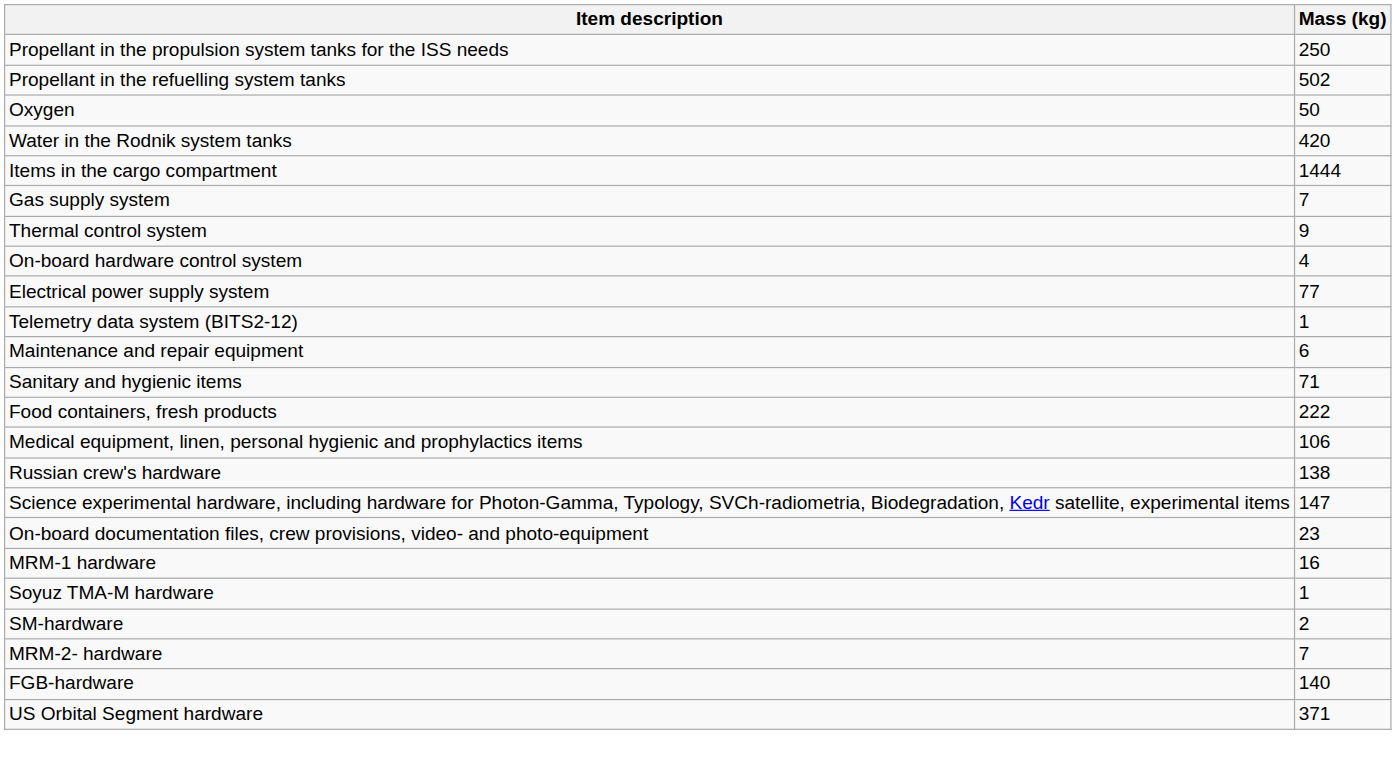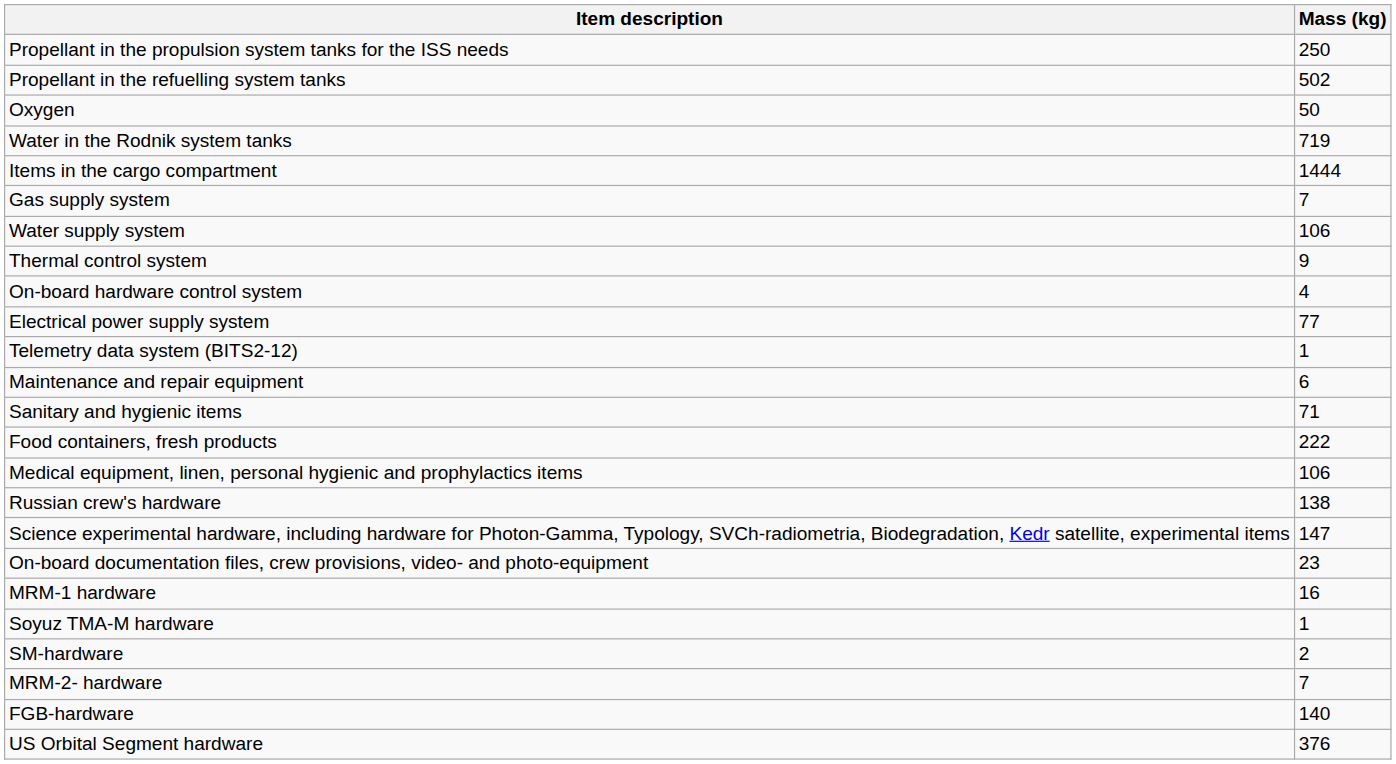 <table class="wikitable">
 <tr>
 <th>Item description</th>
 <th>Mass (kg)</th>
 </tr>
 <tr>
 <td>Propellant in the propulsion system tanks for the ISS needs</td>
 <td>250</td>
 </tr>
 <tr>
 <td>Propellant in the refuelling system tanks</td>
 <td>502</td>
 </tr>
 <tr>
 <td>Oxygen</td>
 <td>50</td>
 </tr>
 <tr>
 <td>Water in the Rodnik system tanks</td>
-<td>420</td>
+<td>719</td>
 </tr>
 <tr>
 <td>Items in the cargo compartment</td>
 <td>1444</td>
 </tr>
 <tr>
 <td>Gas supply system</td>
 <td>7</td>
+</tr>
+<tr>
+<td>Water supply system</td>
+<td>106</td>
 </tr>
 <tr>
 <td>Thermal control system</td>
 <td>9</td>
 </tr>
 <tr>
 <td>On-board hardware control system</td>
 <td>4</td>
 </tr>
 <tr>
 <td>Electrical power supply system</td>
 <td>77</td>
 </tr>
 <tr>
 <td>Telemetry data system (BITS2-12)</td>
 <td>1</td>
 </tr>
 <tr>
 <td>Maintenance and repair equipment</td>
 <td>6</td>
 </tr>
 <tr>
 <td>Sanitary and hygienic items</td>
 <td>71</td>
 </tr>
 <tr>
 <td>Food containers, fresh products</td>
 <td>222</td>
 </tr>
 <tr>
 <td>Medical equipment, linen, personal hygienic and prophylactics items</td>
 <td>106</td>
 </tr>
 <tr>
 <td>Russian crew's hardware</td>
 <td>138</td>
 </tr>
 <tr>
 <td>Science experimental hardware, including hardware for Photon-Gamma, Typology, SVCh-radiometria, Biodegradation, <a href='#'>Kedr</a> satellite, experimental items</td>
 <td>147</td>
 </tr>
 <tr>
 <td>On-board documentation files, crew provisions, video- and photo-equipment</td>
 <td>23</td>
 </tr>
 <tr>
 <td>MRM-1 hardware</td>
 <td>16</td>
 </tr>
 <tr>
 <td>Soyuz TMA-M hardware</td>
 <td>1</td>
 </tr>
 <tr>
 <td>SM-hardware</td>
 <td>2</td>
 </tr>
 <tr>
 <td>MRM-2- hardware</td>
 <td>7</td>
 </tr>
 <tr>
 <td>FGB-hardware</td>
 <td>140</td>
 </tr>
 <tr>
 <td>US Orbital Segment hardware</td>
-<td>371</td>
+<td>376</td>
 </tr>
 </table>
